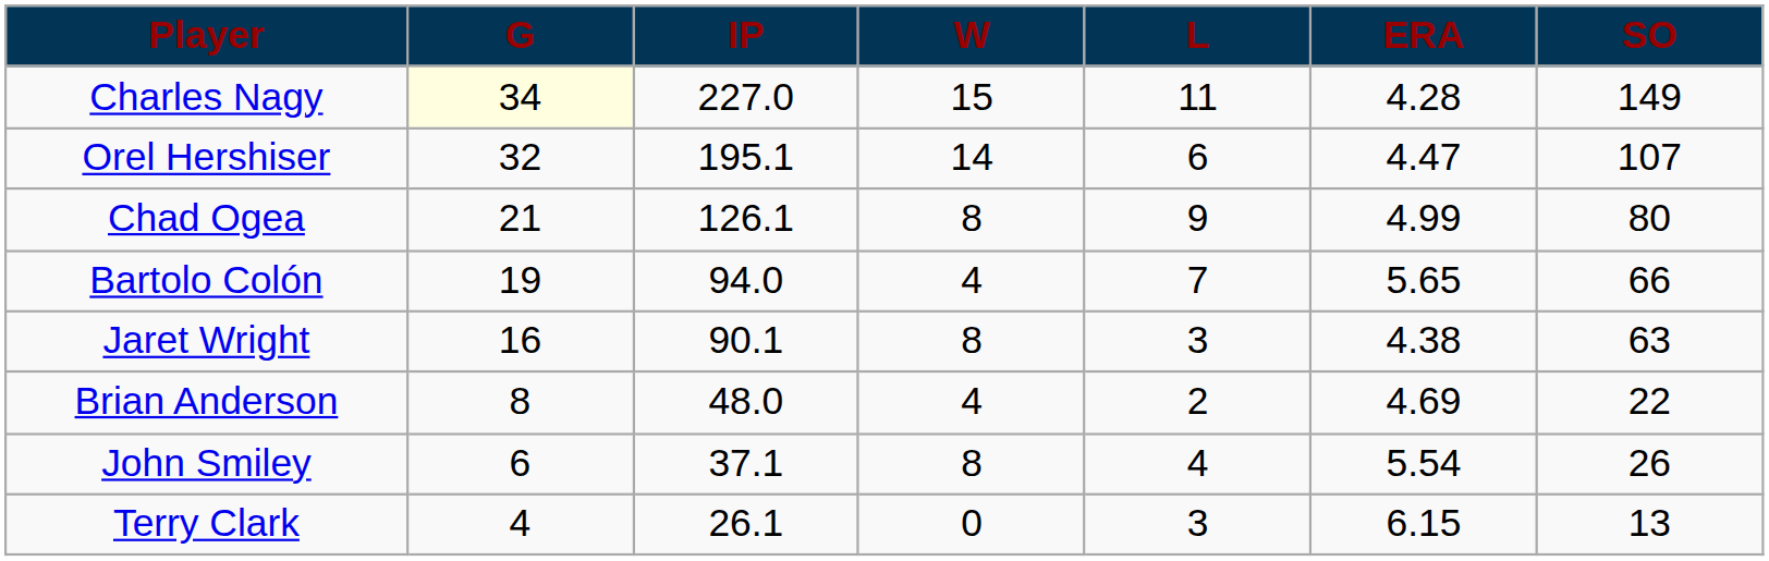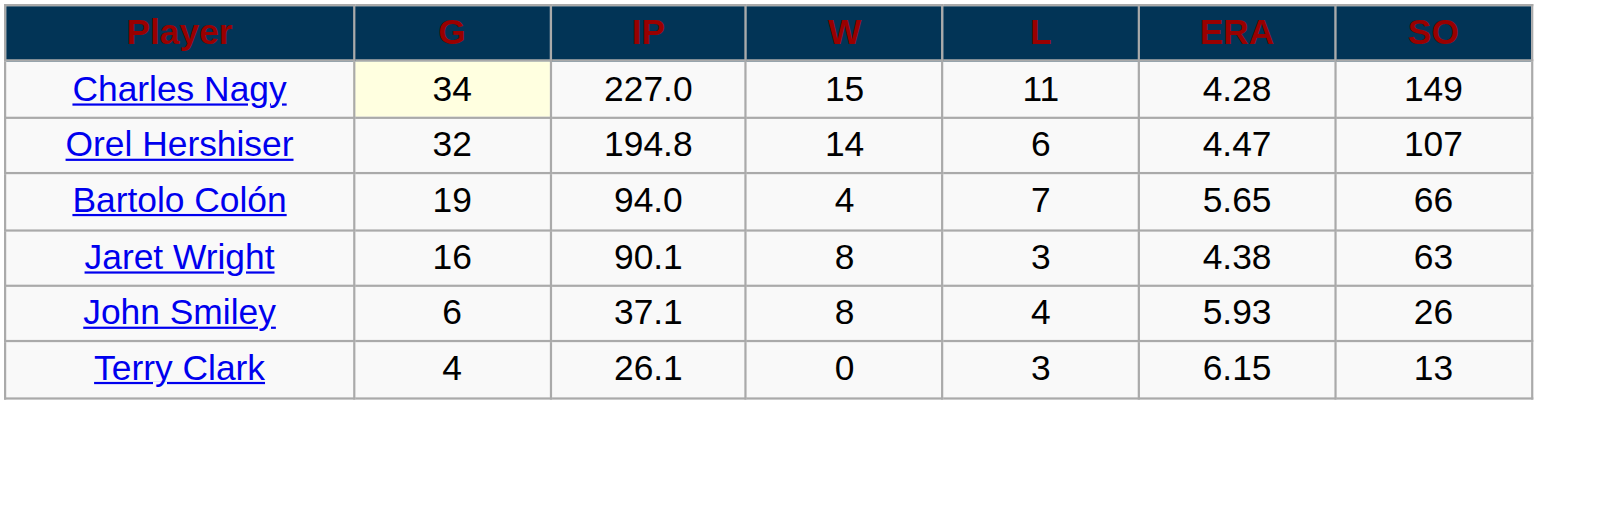 <table class="wikitable sortable">
 <tr>
 <th style="background:#023456;color:#990000;"  width="16%">Player</th>
 <th style="background:#023456;color:#990000;"  width="9%">G</th>
 <th style="background:#023456;color:#990000;"  width="9%">IP</th>
 <th style="background:#023456;color:#990000;"  width="9%">W</th>
 <th style="background:#023456;color:#990000;"  width="9%">L</th>
 <th style="background:#023456;color:#990000;"  width="9%">ERA</th>
 <th style="background:#023456;color:#990000;"  width="9%">SO</th>
 </tr>
 <tr align="center">
 <td><a href='#'>Charles Nagy</a></td>
 <td style="background: lightyellow;">34</td>
 <td>227.0</td>
 <td>15</td>
 <td>11</td>
 <td>4.28</td>
 <td>149</td>
 </tr>
 <tr align="center">
 <td><a href='#'>Orel Hershiser</a></td>
 <td>32</td>
-<td>195.1</td>
+<td>194.8</td>
 <td>14</td>
 <td>6</td>
 <td>4.47</td>
 <td>107</td>
-</tr>
-<tr align="center">
-<td><a href='#'>Chad Ogea</a></td>
-<td>21</td>
-<td>126.1</td>
-<td>8</td>
-<td>9</td>
-<td>4.99</td>
-<td>80</td>
 </tr>
 <tr align="center">
 <td><a href='#'>Bartolo Colón</a></td>
 <td>19</td>
 <td>94.0</td>
 <td>4</td>
 <td>7</td>
 <td>5.65</td>
 <td>66</td>
 </tr>
 <tr align="center">
 <td><a href='#'>Jaret Wright</a></td>
 <td>16</td>
 <td>90.1</td>
 <td>8</td>
 <td>3</td>
 <td>4.38</td>
 <td>63</td>
 </tr>
 <tr align="center">
-<td><a href='#'>Brian Anderson</a></td>
-<td>8</td>
-<td>48.0</td>
-<td>4</td>
-<td>2</td>
-<td>4.69</td>
-<td>22</td>
-</tr>
-<tr align="center">
 <td><a href='#'>John Smiley</a></td>
 <td>6</td>
 <td>37.1</td>
 <td>8</td>
 <td>4</td>
-<td>5.54</td>
+<td>5.93</td>
 <td>26</td>
 </tr>
 <tr align="center">
 <td><a href='#'>Terry Clark</a></td>
 <td>4</td>
 <td>26.1</td>
 <td>0</td>
 <td>3</td>
 <td>6.15</td>
 <td>13</td>
 </tr>
 </table>
